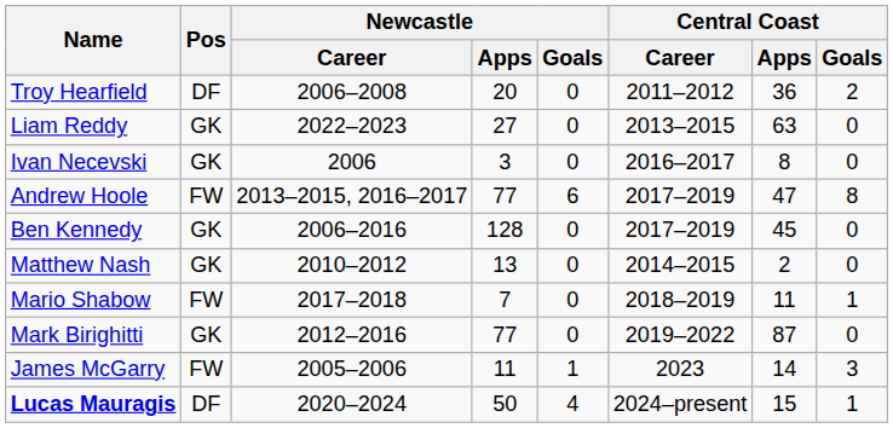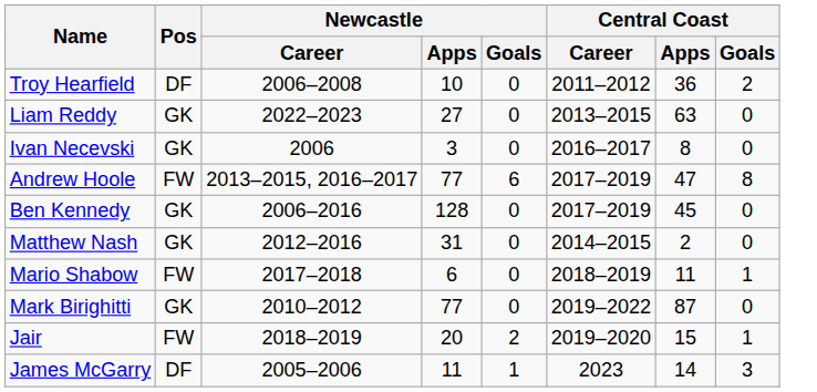 <table class="wikitable" style="text-align: center">
 <tr>
 <th rowspan=2>Name</th>
 <th rowspan=2>Pos</th>
 <th colspan=3>Newcastle</th>
 <th colspan=3>Central Coast</th>
 </tr>
 <tr>
 <th>Career</th>
 <th>Apps</th>
 <th>Goals</th>
 <th>Career</th>
 <th>Apps</th>
 <th>Goals</th>
 </tr>
 <tr>
 <td align=left><a href='#'>Troy Hearfield</a></td>
 <td>DF</td>
 <td>2006–2008</td>
-<td>20</td>
+<td>10</td>
 <td>0</td>
 <td>2011–2012</td>
 <td>36</td>
 <td>2</td>
 </tr>
 <tr>
 <td align=left><a href='#'>Liam Reddy</a></td>
 <td>GK</td>
 <td>2022–2023</td>
 <td>27</td>
 <td>0</td>
 <td>2013–2015</td>
 <td>63</td>
 <td>0</td>
 </tr>
 <tr>
 <td align=left><a href='#'>Ivan Necevski</a></td>
 <td>GK</td>
 <td>2006</td>
 <td>3</td>
 <td>0</td>
 <td>2016–2017</td>
 <td>8</td>
 <td>0</td>
 </tr>
 <tr>
 <td align=left><a href='#'>Andrew Hoole</a></td>
 <td>FW</td>
 <td>2013–2015, 2016–2017</td>
 <td>77</td>
 <td>6</td>
 <td>2017–2019</td>
 <td>47</td>
 <td>8</td>
 </tr>
 <tr>
 <td align=left><a href='#'>Ben Kennedy</a></td>
 <td>GK</td>
 <td>2006–2016</td>
 <td>128</td>
 <td>0</td>
 <td>2017–2019</td>
 <td>45</td>
 <td>0</td>
 </tr>
 <tr>
 <td align=left><a href='#'>Matthew Nash</a></td>
 <td>GK</td>
-<td>2010–2012</td>
-<td>13</td>
+<td>2012–2016</td>
+<td>31</td>
 <td>0</td>
 <td>2014–2015</td>
 <td>2</td>
 <td>0</td>
 </tr>
 <tr>
 <td align=left><a href='#'>Mario Shabow</a></td>
 <td>FW</td>
 <td>2017–2018</td>
-<td>7</td>
+<td>6</td>
 <td>0</td>
 <td>2018–2019</td>
 <td>11</td>
 <td>1</td>
 </tr>
 <tr>
 <td align=left><a href='#'>Mark Birighitti</a></td>
 <td>GK</td>
-<td>2012–2016</td>
+<td>2010–2012</td>
 <td>77</td>
 <td>0</td>
 <td>2019–2022</td>
 <td>87</td>
 <td>0</td>
 </tr>
 <tr>
+<td align=left><a href='#'>Jair</a></td>
+<td>FW</td>
+<td>2018–2019</td>
+<td>20</td>
+<td>2</td>
+<td>2019–2020</td>
+<td>15</td>
+<td>1</td>
+</tr>
+<tr>
 <td align=left><a href='#'>James McGarry</a></td>
-<td>FW</td>
+<td>DF</td>
 <td>2005–2006</td>
 <td>11</td>
 <td>1</td>
 <td>2023</td>
 <td>14</td>
 <td>3</td>
 </tr>
-<tr>
-<td align=left><strong><a href='#'>Lucas Mauragis</a></strong></td>
-<td>DF</td>
-<td>2020–2024</td>
-<td>50</td>
-<td>4</td>
-<td>2024–present</td>
-<td>15</td>
-<td>1</td>
-</tr>
 </table>
